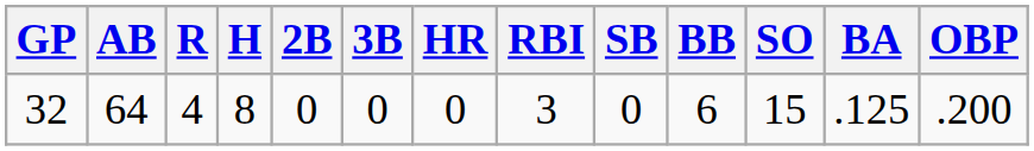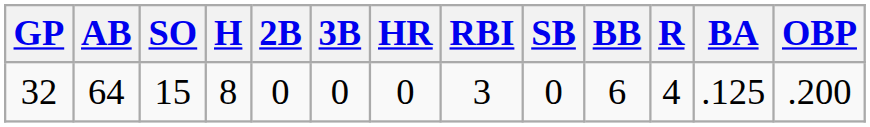 <table class="wikitable">
 <tr>
 <th><a href='#'>GP</a></th>
 <th><a href='#'>AB</a></th>
-<th><a href='#'>R</a></th>
+<th><a href='#'>SO</a></th>
 <th><a href='#'>H</a></th>
 <th><a href='#'>2B</a></th>
 <th><a href='#'>3B</a></th>
 <th><a href='#'>HR</a></th>
 <th><a href='#'>RBI</a></th>
 <th><a href='#'>SB</a></th>
 <th><a href='#'>BB</a></th>
-<th><a href='#'>SO</a></th>
+<th><a href='#'>R</a></th>
 <th><a href='#'>BA</a></th>
 <th><a href='#'>OBP</a></th>
 </tr>
 <tr align = center>
 <td>32</td>
 <td>64</td>
-<td>4</td>
+<td>15</td>
 <td>8</td>
 <td>0</td>
 <td>0</td>
 <td>0</td>
 <td>3</td>
 <td>0</td>
 <td>6</td>
-<td>15</td>
+<td>4</td>
 <td>.125</td>
 <td>.200</td>
 </tr>
 </table>
